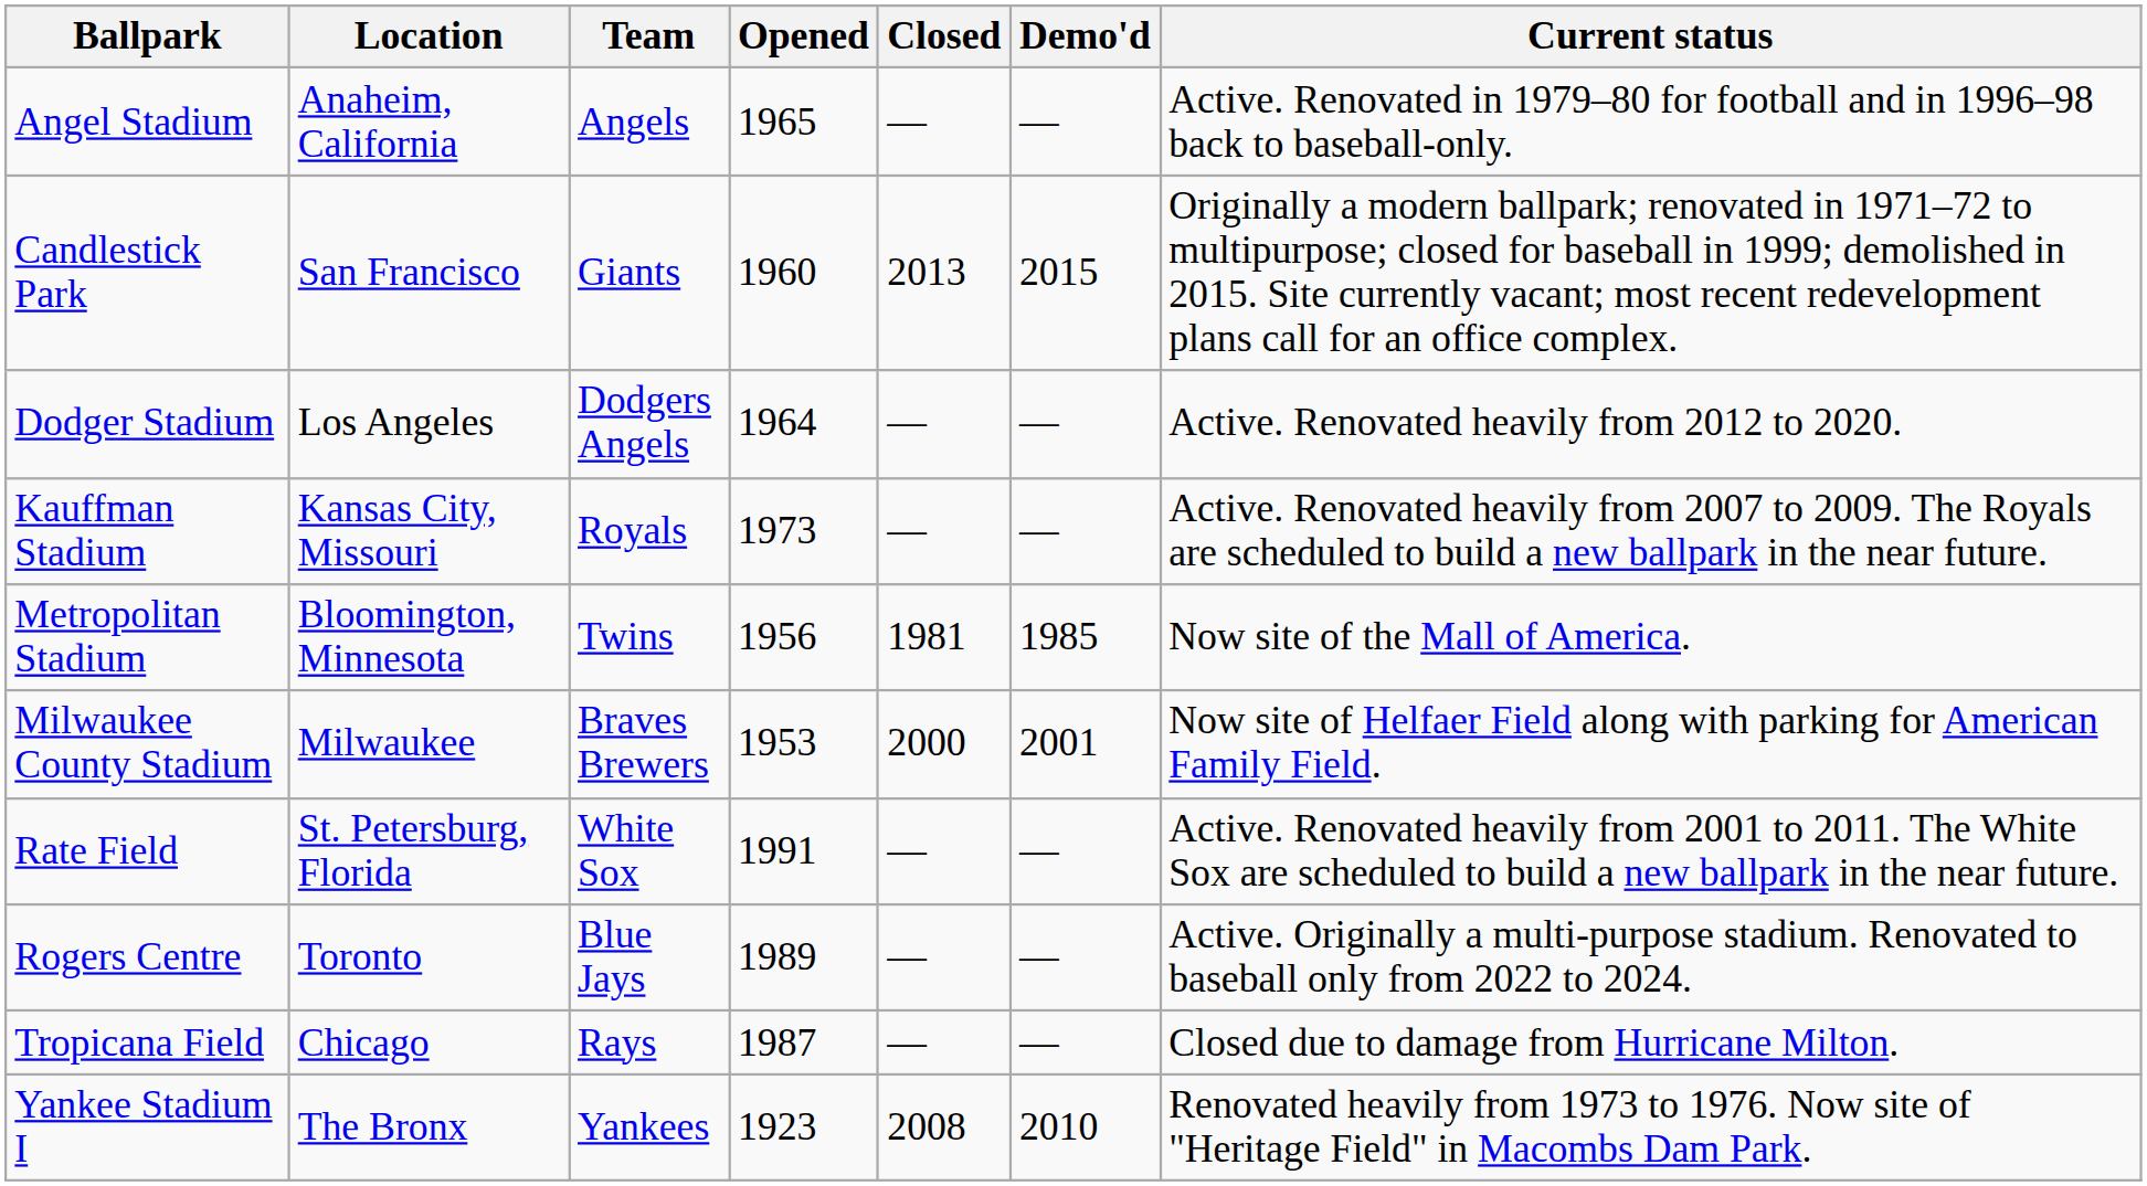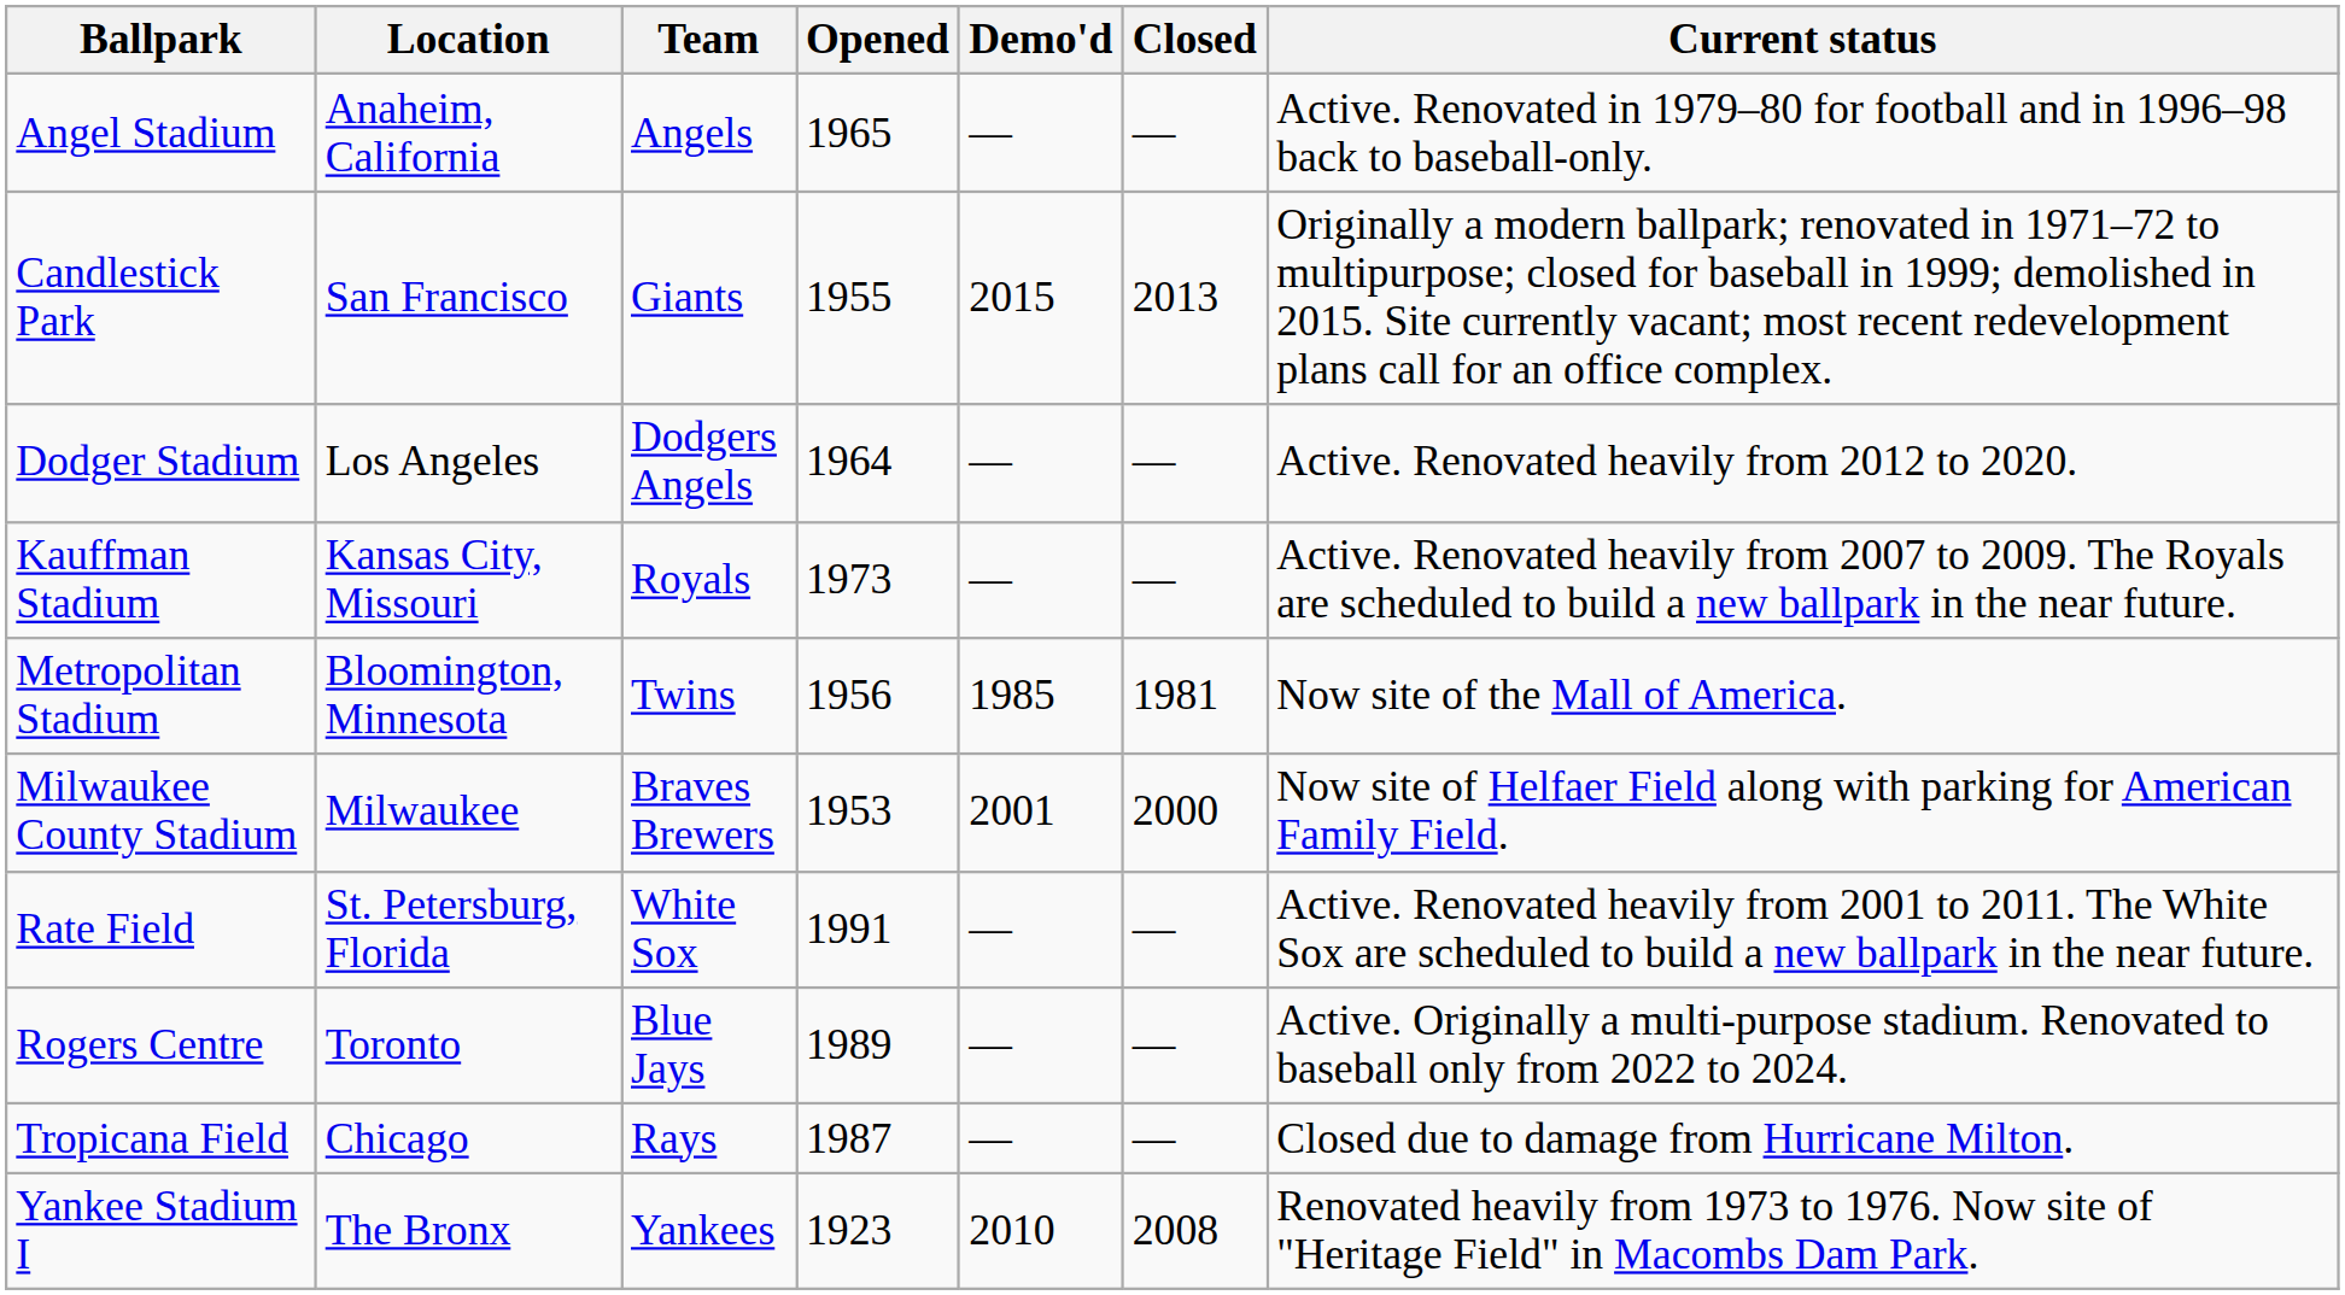 <table class="wikitable sortable">
 <tr>
 <th>Ballpark</th>
 <th>Location</th>
 <th>Team</th>
 <th>Opened</th>
+<th>Demo'd</th>
 <th>Closed</th>
-<th>Demo'd</th>
 <th>Current status</th>
 </tr>
 <tr>
 <td><a href='#'>Angel Stadium</a></td>
 <td><a href='#'>Anaheim, California</a></td>
 <td><a href='#'>Angels</a></td>
 <td>1965</td>
 <td>—</td>
 <td>—</td>
 <td>Active. Renovated in 1979–80 for football and in 1996–98 back to baseball-only.</td>
 </tr>
 <tr>
 <td><a href='#'>Candlestick Park</a></td>
 <td><a href='#'>San Francisco</a></td>
 <td><a href='#'>Giants</a></td>
-<td>1960</td>
+<td>1955</td>
+<td>2015</td>
 <td>2013</td>
-<td>2015</td>
 <td>Originally a modern ballpark; renovated in 1971–72 to multipurpose; closed for baseball in 1999; demolished in 2015. Site currently vacant; most recent redevelopment plans call for an office complex.</td>
 </tr>
 <tr>
 <td><a href='#'>Dodger Stadium</a></td>
 <td>Los Angeles</td>
 <td><a href='#'>Dodgers</a><br><a href='#'>Angels</a></td>
 <td>1964</td>
 <td>—</td>
 <td>—</td>
 <td>Active. Renovated heavily from 2012 to 2020.</td>
 </tr>
 <tr>
 <td><a href='#'>Kauffman Stadium</a></td>
 <td><a href='#'>Kansas City, Missouri</a></td>
 <td><a href='#'>Royals</a></td>
 <td>1973</td>
 <td>—</td>
 <td>—</td>
 <td>Active. Renovated heavily from 2007 to 2009. The Royals are scheduled to build a <a href='#'>new ballpark</a> in the near future.</td>
 </tr>
 <tr>
 <td><a href='#'>Metropolitan Stadium</a></td>
 <td><a href='#'>Bloomington, Minnesota</a></td>
 <td><a href='#'>Twins</a></td>
 <td>1956</td>
+<td>1985</td>
 <td>1981</td>
-<td>1985</td>
 <td>Now site of the <a href='#'>Mall of America</a>.</td>
 </tr>
 <tr>
 <td><a href='#'>Milwaukee County Stadium</a></td>
 <td><a href='#'>Milwaukee</a></td>
 <td><a href='#'>Braves</a><br><a href='#'>Brewers</a></td>
 <td>1953</td>
+<td>2001</td>
 <td>2000</td>
-<td>2001</td>
 <td>Now site of <a href='#'>Helfaer Field</a> along with parking for <a href='#'>American Family Field</a>.</td>
 </tr>
 <tr>
 <td><a href='#'>Rate Field</a></td>
 <td><a href='#'>St. Petersburg, Florida</a></td>
 <td><a href='#'>White Sox</a></td>
 <td>1991</td>
 <td>—</td>
 <td>—</td>
 <td>Active. Renovated heavily from 2001 to 2011. The White Sox are scheduled to build a <a href='#'>new ballpark</a> in the near future.</td>
 </tr>
 <tr>
 <td><a href='#'>Rogers Centre</a></td>
 <td><a href='#'>Toronto</a></td>
 <td><a href='#'>Blue Jays</a></td>
 <td>1989</td>
 <td>—</td>
 <td>—</td>
 <td>Active. Originally a multi-purpose stadium. Renovated to baseball only from 2022 to 2024.</td>
 </tr>
 <tr>
 <td><a href='#'>Tropicana Field</a></td>
 <td><a href='#'>Chicago</a></td>
 <td><a href='#'>Rays</a></td>
 <td>1987</td>
 <td>—</td>
 <td>—</td>
 <td>Closed due to damage from <a href='#'>Hurricane Milton</a>.</td>
 </tr>
 <tr>
 <td><a href='#'>Yankee Stadium I</a></td>
 <td><a href='#'>The Bronx</a></td>
 <td><a href='#'>Yankees</a></td>
 <td>1923</td>
+<td>2010</td>
 <td>2008</td>
-<td>2010</td>
 <td>Renovated heavily from 1973 to 1976. Now site of "Heritage Field" in <a href='#'>Macombs Dam Park</a>.</td>
 </tr>
 </table>
